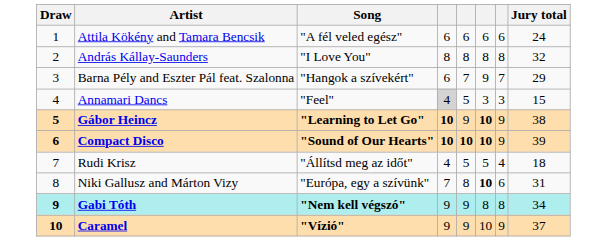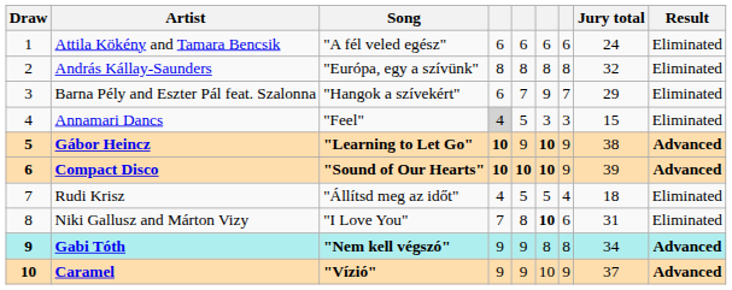 <table class="sortable wikitable" style="margin: 1em auto 1em auto; text-align:center">
 <tr>
 <th>Draw</th>
 <th>Artist</th>
 <th>Song</th>
 <th><small></small></th>
 <th><small></small></th>
 <th><small></small></th>
 <th><small></small></th>
 <th>Jury total</th>
+<th>Result</th>
 </tr>
 <tr>
 <td>1</td>
 <td align="left"><a href='#'>Attila Kökény</a> and <a href='#'>Tamara Bencsik</a></td>
 <td align="left">"A fél veled egész"</td>
 <td>6</td>
 <td>6</td>
 <td>6</td>
 <td>6</td>
 <td>24</td>
+<td>Eliminated</td>
 </tr>
 <tr>
 <td>2</td>
 <td align="left"><a href='#'>András Kállay-Saunders</a></td>
-<td align="left">"I Love You"</td>
+<td align="left">"Európa, egy a szívünk"</td>
 <td>8</td>
 <td>8</td>
 <td>8</td>
 <td>8</td>
 <td>32</td>
+<td>Eliminated</td>
 </tr>
 <tr>
 <td>3</td>
 <td align="left">Barna Pély and Eszter Pál feat. Szalonna</td>
 <td align="left">"Hangok a szívekért"</td>
 <td>6</td>
 <td>7</td>
 <td>9</td>
 <td>7</td>
 <td>29</td>
+<td>Eliminated</td>
 </tr>
 <tr>
 <td>4</td>
 <td align="left"><a href='#'>Annamari Dancs</a></td>
 <td align="left">"Feel"</td>
 <td style="background: lightgrey;">4</td>
 <td>5</td>
 <td>3</td>
 <td>3</td>
 <td>15</td>
+<td>Eliminated</td>
 </tr>
 <tr style="background:navajowhite;">
 <td><strong>5</strong></td>
 <td align="left"><strong><a href='#'>Gábor Heincz</a></strong></td>
 <td align="left"><strong>"Learning to Let Go"</strong></td>
 <td><strong>10</strong></td>
 <td>9</td>
 <td><strong>10</strong></td>
 <td>9</td>
 <td>38</td>
+<td><strong>Advanced</strong></td>
 </tr>
 <tr style="background:navajowhite;">
 <td><strong>6</strong></td>
 <td align="left"><strong><a href='#'>Compact Disco</a></strong></td>
 <td align="left"><strong>"Sound of Our Hearts"</strong></td>
 <td><strong>10</strong></td>
 <td><strong>10</strong></td>
 <td><strong>10</strong></td>
 <td>9</td>
 <td>39</td>
+<td><strong>Advanced</strong></td>
 </tr>
 <tr>
 <td>7</td>
 <td align="left">Rudi Krisz</td>
 <td align="left">"Állítsd meg az időt"</td>
 <td>4</td>
 <td>5</td>
 <td>5</td>
 <td>4</td>
 <td>18</td>
+<td>Eliminated</td>
 </tr>
 <tr>
 <td>8</td>
 <td align="left">Niki Gallusz and Márton Vizy</td>
-<td align="left">"Európa, egy a szívünk"</td>
+<td align="left">"I Love You"</td>
 <td>7</td>
 <td>8</td>
 <td><strong>10</strong></td>
 <td>6</td>
 <td>31</td>
+<td>Eliminated</td>
 </tr>
 <tr style="background:paleturquoise;">
 <td><strong>9</strong></td>
 <td align="left"><strong><a href='#'>Gabi Tóth</a></strong></td>
 <td align="left"><strong>"Nem kell végszó"</strong></td>
 <td>9</td>
 <td>9</td>
 <td>8</td>
 <td>8</td>
 <td>34</td>
+<td><strong>Advanced</strong></td>
 </tr>
 <tr style="background:navajowhite;">
 <td><strong>10</strong></td>
 <td align="left"><strong><a href='#'>Caramel</a></strong></td>
 <td align="left"><strong>"Vízió"</strong></td>
 <td>9</td>
 <td>9</td>
 <td>10</td>
 <td>9</td>
 <td>37</td>
+<td><strong>Advanced</strong></td>
 </tr>
 </table>
